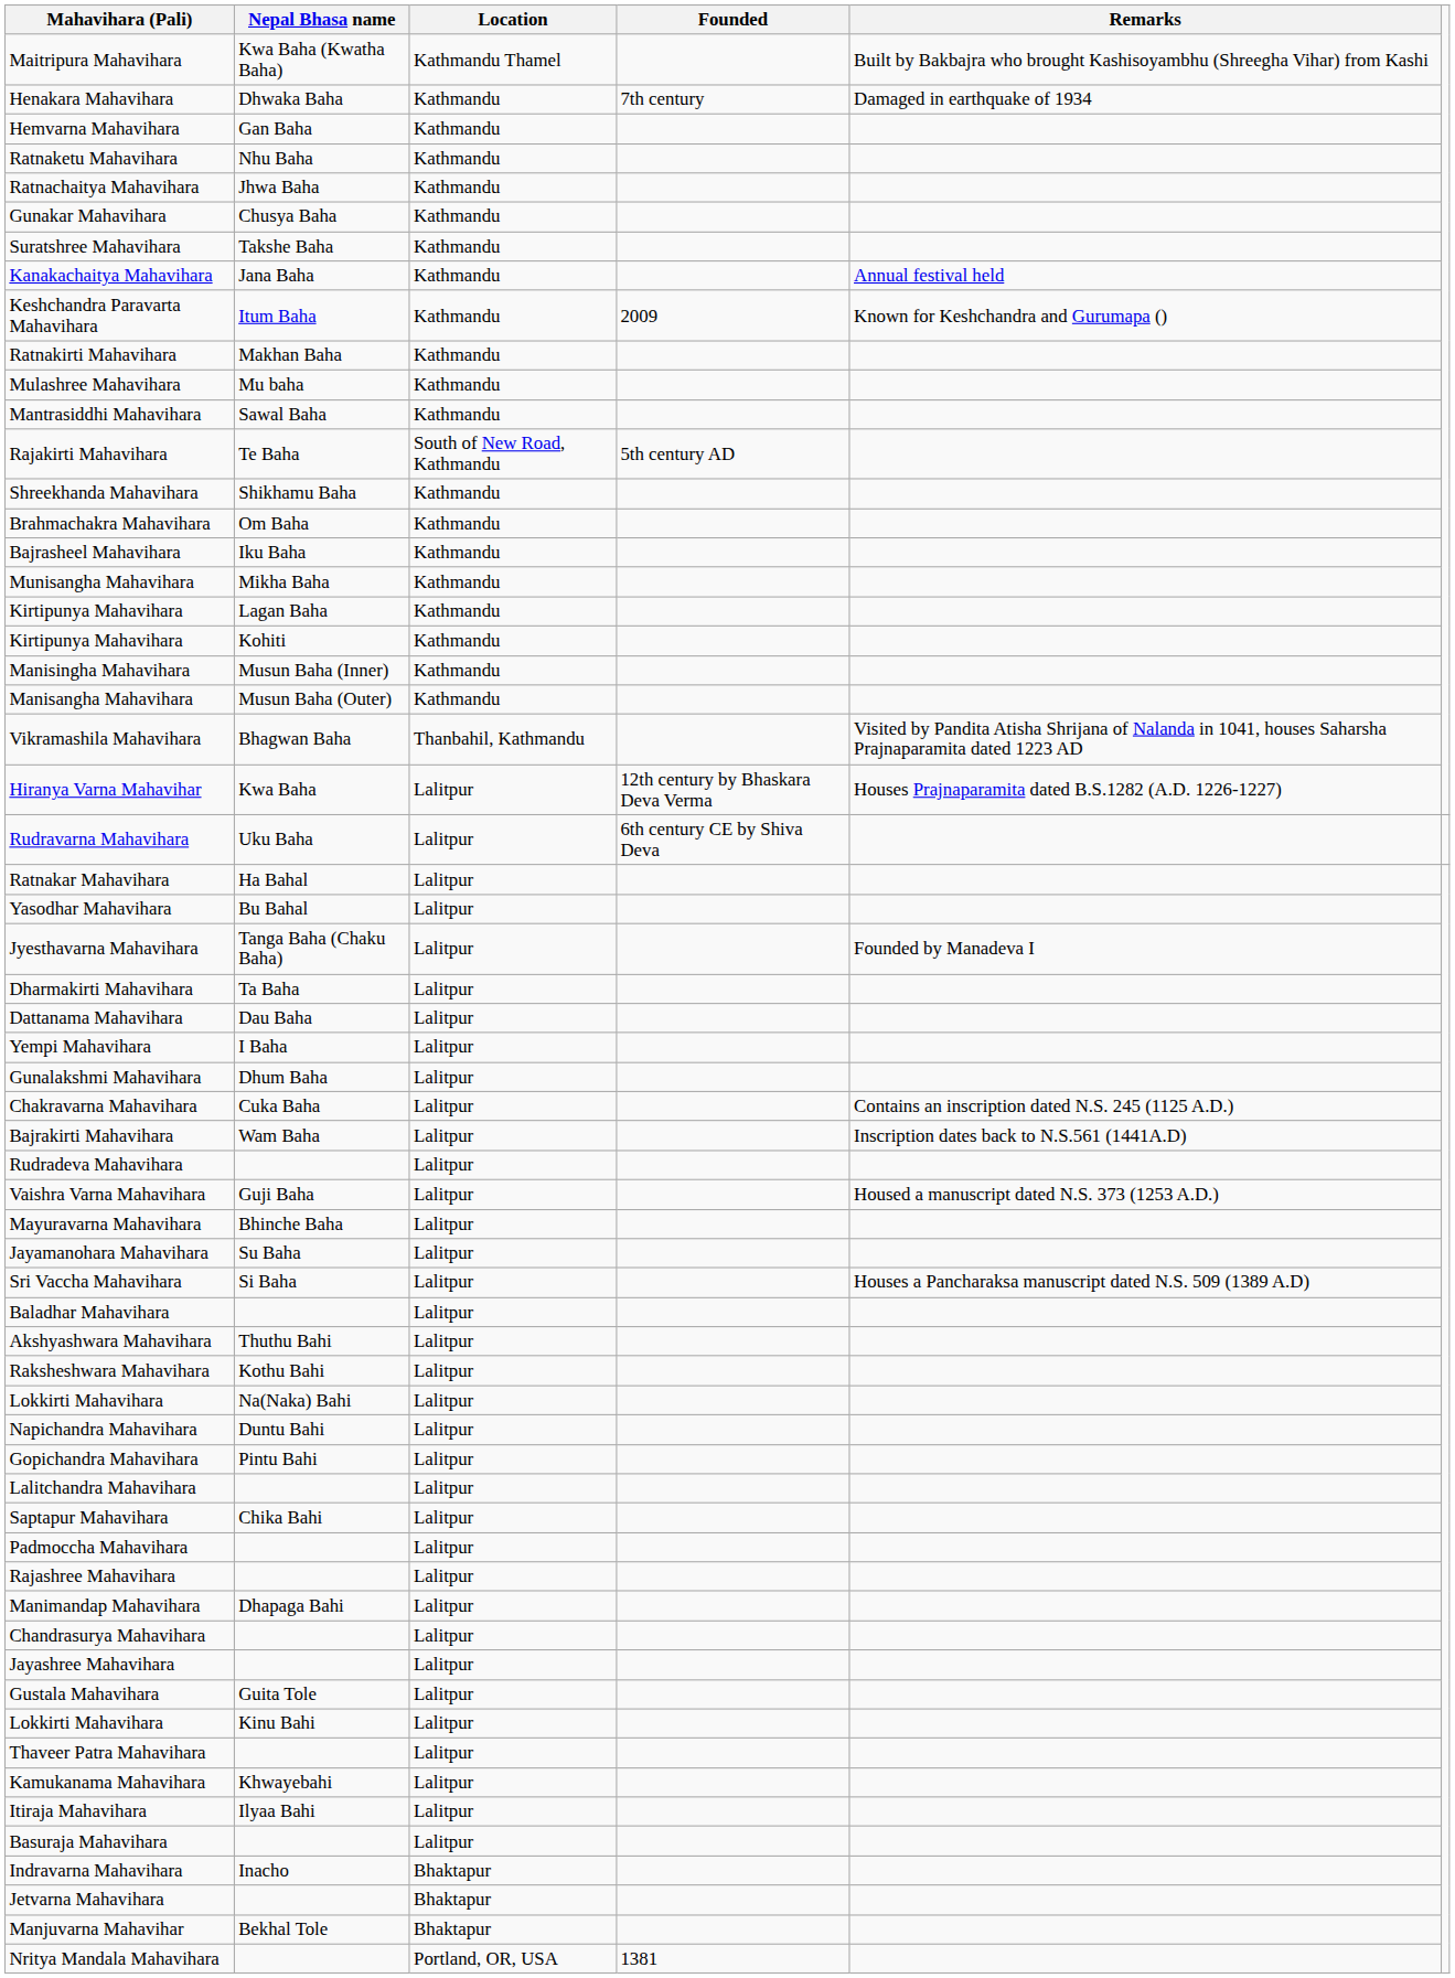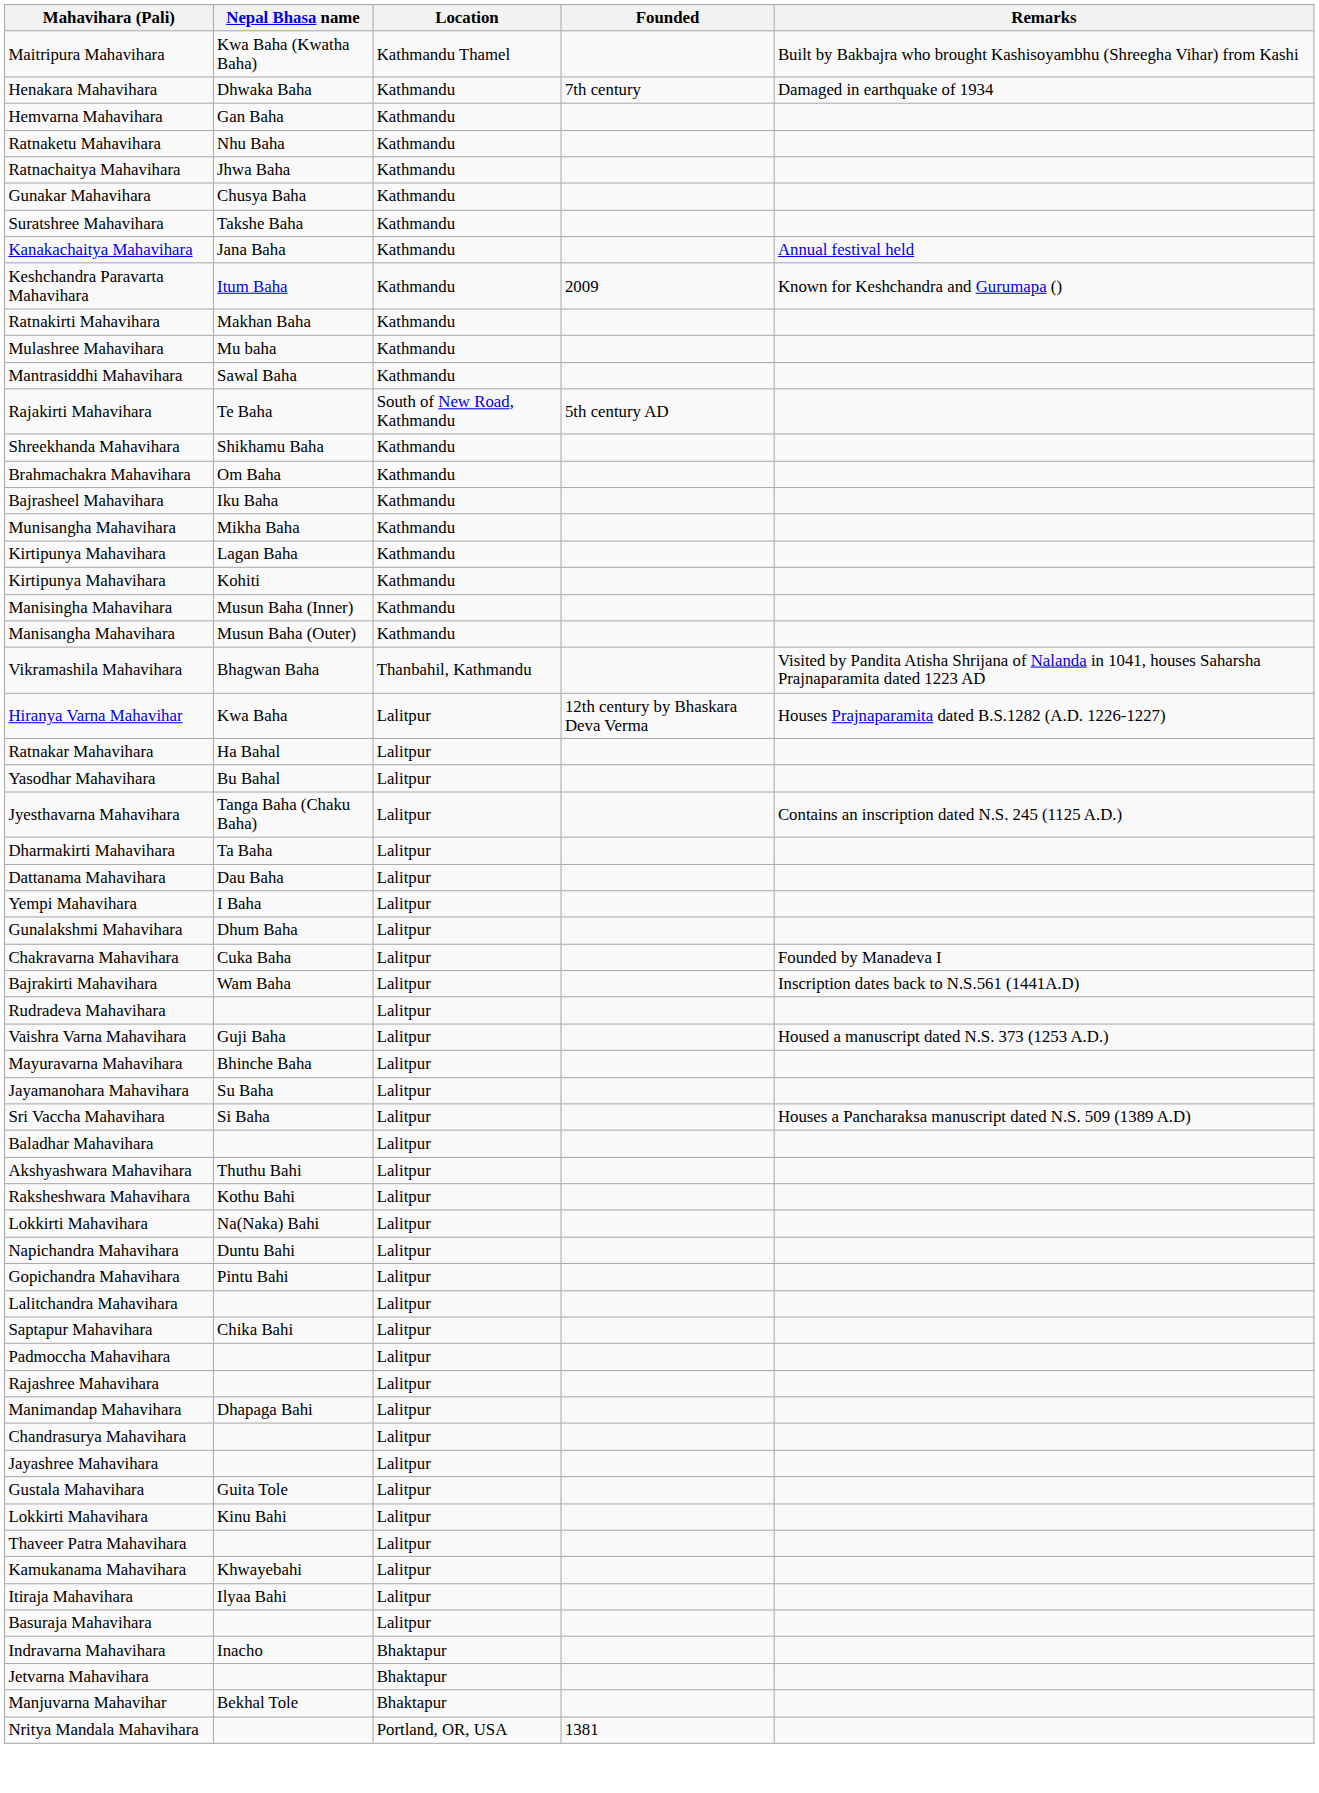 <table class="wikitable">
 <tr>
 <th>Mahavihara (Pali)</th>
 <th><a href='#'>Nepal Bhasa</a> name</th>
 <th>Location</th>
 <th>Founded</th>
 <th>Remarks</th>
 </tr>
 <tr>
 <td>Maitripura Mahavihara</td>
 <td>Kwa Baha (Kwatha Baha)</td>
 <td>Kathmandu Thamel</td>
 <td></td>
 <td>Built by Bakbajra who brought Kashisoyambhu (Shreegha Vihar) from Kashi</td>
 </tr>
 <tr>
 <td>Henakara Mahavihara</td>
 <td>Dhwaka Baha</td>
 <td>Kathmandu</td>
 <td>7th century </td>
 <td>Damaged in earthquake of 1934 </td>
 </tr>
 <tr>
 <td>Hemvarna Mahavihara</td>
 <td>Gan Baha</td>
 <td>Kathmandu</td>
 <td></td>
 <td></td>
 </tr>
 <tr>
 <td>Ratnaketu Mahavihara</td>
 <td>Nhu Baha</td>
 <td>Kathmandu</td>
 <td></td>
 <td></td>
 </tr>
 <tr>
 <td>Ratnachaitya Mahavihara</td>
 <td>Jhwa Baha</td>
 <td>Kathmandu</td>
 <td></td>
 <td></td>
 </tr>
 <tr>
 <td>Gunakar Mahavihara</td>
 <td>Chusya Baha</td>
 <td>Kathmandu</td>
 <td></td>
 <td></td>
 </tr>
 <tr>
 <td>Suratshree Mahavihara</td>
 <td>Takshe Baha</td>
 <td>Kathmandu</td>
 <td></td>
 <td></td>
 </tr>
 <tr>
 <td><a href='#'>Kanakachaitya Mahavihara</a></td>
 <td>Jana Baha</td>
 <td>Kathmandu</td>
 <td></td>
 <td><a href='#'>Annual festival held</a></td>
 </tr>
 <tr>
 <td>Keshchandra Paravarta Mahavihara</td>
 <td><a href='#'>Itum Baha</a></td>
 <td>Kathmandu</td>
 <td>2009</td>
 <td>Known for Keshchandra and <a href='#'>Gurumapa</a> ()</td>
 </tr>
 <tr>
 <td>Ratnakirti Mahavihara</td>
 <td>Makhan Baha</td>
 <td>Kathmandu</td>
 <td></td>
 <td></td>
 </tr>
 <tr>
 <td>Mulashree Mahavihara</td>
 <td>Mu baha</td>
 <td>Kathmandu</td>
 <td></td>
 <td></td>
 </tr>
 <tr>
 <td>Mantrasiddhi Mahavihara</td>
 <td>Sawal Baha</td>
 <td>Kathmandu</td>
 <td></td>
 <td></td>
 </tr>
 <tr>
 <td>Rajakirti Mahavihara</td>
 <td>Te Baha</td>
 <td>South of <a href='#'>New Road</a>, Kathmandu</td>
 <td>5th century AD </td>
 <td></td>
 </tr>
 <tr>
 <td>Shreekhanda Mahavihara</td>
 <td>Shikhamu Baha</td>
 <td>Kathmandu</td>
 <td></td>
 <td></td>
 </tr>
 <tr>
 <td>Brahmachakra Mahavihara</td>
 <td>Om Baha</td>
 <td>Kathmandu</td>
 <td></td>
 <td></td>
 </tr>
 <tr>
 <td>Bajrasheel Mahavihara</td>
 <td>Iku Baha</td>
 <td>Kathmandu</td>
 <td></td>
 <td></td>
 </tr>
 <tr>
 <td>Munisangha Mahavihara</td>
 <td>Mikha Baha</td>
 <td>Kathmandu</td>
 <td></td>
 <td></td>
 </tr>
 <tr>
 <td>Kirtipunya Mahavihara</td>
 <td>Lagan Baha</td>
 <td>Kathmandu</td>
 <td></td>
 <td></td>
 </tr>
 <tr>
 <td>Kirtipunya Mahavihara</td>
 <td>Kohiti</td>
 <td>Kathmandu</td>
 <td></td>
 <td></td>
 </tr>
 <tr>
 <td>Manisingha Mahavihara</td>
 <td>Musun Baha (Inner)</td>
 <td>Kathmandu</td>
 <td></td>
 <td></td>
 </tr>
 <tr>
 <td>Manisangha Mahavihara</td>
 <td>Musun Baha (Outer)</td>
 <td>Kathmandu</td>
 <td></td>
 <td></td>
 </tr>
 <tr>
 <td>Vikramashila Mahavihara</td>
 <td>Bhagwan Baha</td>
 <td>Thanbahil, Kathmandu</td>
 <td></td>
 <td>Visited by Pandita Atisha Shrijana of <a href='#'>Nalanda</a> in 1041, houses Saharsha Prajnaparamita dated 1223 AD </td>
 </tr>
 <tr>
 <td><a href='#'>Hiranya Varna Mahavihar</a></td>
 <td>Kwa Baha</td>
 <td>Lalitpur</td>
 <td>12th century by Bhaskara Deva Verma </td>
 <td>Houses <a href='#'>Prajnaparamita</a> dated B.S.1282 (A.D. 1226-1227)</td>
 </tr>
 <tr>
-<td><a href='#'>Rudravarna Mahavihara</a></td>
-<td>Uku  Baha</td>
-<td>Lalitpur</td>
-<td>6th century CE by Shiva Deva</td>
-<td></td>
-<td></td>
-</tr>
-<tr>
 <td>Ratnakar Mahavihara</td>
 <td>Ha Bahal</td>
 <td>Lalitpur</td>
 <td></td>
 <td></td>
 </tr>
 <tr>
 <td>Yasodhar Mahavihara</td>
 <td>Bu Bahal</td>
 <td>Lalitpur</td>
 <td></td>
 <td></td>
 </tr>
 <tr>
 <td>Jyesthavarna Mahavihara</td>
 <td>Tanga Baha (Chaku Baha)</td>
 <td>Lalitpur</td>
 <td></td>
-<td>Founded by Manadeva I </td>
+<td>Contains an inscription dated N.S. 245 (1125 A.D.)</td>
 </tr>
 <tr>
 <td>Dharmakirti Mahavihara</td>
 <td>Ta Baha</td>
 <td>Lalitpur</td>
 <td></td>
 <td></td>
 </tr>
 <tr>
 <td>Dattanama Mahavihara</td>
 <td>Dau Baha</td>
 <td>Lalitpur</td>
 <td></td>
 <td></td>
 </tr>
 <tr>
 <td>Yempi Mahavihara</td>
 <td>I Baha</td>
 <td>Lalitpur</td>
 <td></td>
 <td></td>
 </tr>
 <tr>
 <td>Gunalakshmi Mahavihara</td>
 <td>Dhum Baha</td>
 <td>Lalitpur</td>
 <td></td>
 <td></td>
 </tr>
 <tr>
 <td>Chakravarna Mahavihara</td>
 <td>Cuka Baha</td>
 <td>Lalitpur</td>
 <td></td>
-<td>Contains an inscription dated N.S. 245 (1125 A.D.)</td>
+<td>Founded by Manadeva I </td>
 </tr>
 <tr>
 <td>Bajrakirti Mahavihara</td>
 <td>Wam Baha</td>
 <td>Lalitpur</td>
 <td></td>
 <td>Inscription dates back to N.S.561 (1441A.D)</td>
 </tr>
 <tr>
 <td>Rudradeva Mahavihara</td>
 <td></td>
 <td>Lalitpur</td>
 <td></td>
 <td></td>
 </tr>
 <tr>
 <td>Vaishra Varna Mahavihara</td>
 <td>Guji Baha</td>
 <td>Lalitpur</td>
 <td></td>
 <td>Housed a manuscript dated N.S. 373 (1253 A.D.)</td>
 </tr>
 <tr>
 <td>Mayuravarna Mahavihara</td>
 <td>Bhinche Baha</td>
 <td>Lalitpur</td>
 <td></td>
 <td></td>
 </tr>
 <tr>
 <td>Jayamanohara Mahavihara</td>
 <td>Su Baha</td>
 <td>Lalitpur</td>
 <td></td>
 <td></td>
 </tr>
 <tr>
 <td>Sri Vaccha Mahavihara</td>
 <td>Si Baha</td>
 <td>Lalitpur</td>
 <td></td>
 <td>Houses a Pancharaksa manuscript dated N.S. 509 (1389 A.D)</td>
 </tr>
 <tr>
 <td>Baladhar Mahavihara</td>
 <td></td>
 <td>Lalitpur</td>
 <td></td>
 <td></td>
 </tr>
 <tr>
 <td>Akshyashwara Mahavihara</td>
 <td>Thuthu Bahi</td>
 <td>Lalitpur</td>
 <td></td>
 <td></td>
 </tr>
 <tr>
 <td>Raksheshwara Mahavihara</td>
 <td>Kothu Bahi</td>
 <td>Lalitpur</td>
 <td></td>
 <td></td>
 </tr>
 <tr>
 <td>Lokkirti Mahavihara</td>
 <td>Na(Naka) Bahi</td>
 <td>Lalitpur</td>
 <td></td>
 <td></td>
 </tr>
 <tr>
 <td>Napichandra Mahavihara</td>
 <td>Duntu Bahi</td>
 <td>Lalitpur</td>
 <td></td>
 <td></td>
 </tr>
 <tr>
 <td>Gopichandra Mahavihara</td>
 <td>Pintu Bahi</td>
 <td>Lalitpur</td>
 <td></td>
 <td></td>
 </tr>
 <tr>
 <td>Lalitchandra Mahavihara</td>
 <td></td>
 <td>Lalitpur</td>
 <td></td>
 <td></td>
 </tr>
 <tr>
 <td>Saptapur Mahavihara</td>
 <td>Chika Bahi</td>
 <td>Lalitpur</td>
 <td></td>
 <td></td>
 </tr>
 <tr>
 <td>Padmoccha Mahavihara</td>
 <td></td>
 <td>Lalitpur</td>
 <td></td>
 <td></td>
 </tr>
 <tr>
 <td>Rajashree Mahavihara</td>
 <td></td>
 <td>Lalitpur</td>
 <td></td>
 <td></td>
 </tr>
 <tr>
 <td>Manimandap Mahavihara</td>
 <td>Dhapaga Bahi</td>
 <td>Lalitpur</td>
 <td></td>
 <td></td>
 </tr>
 <tr>
 <td>Chandrasurya Mahavihara</td>
 <td></td>
 <td>Lalitpur</td>
 <td></td>
 <td></td>
 </tr>
 <tr>
 <td>Jayashree Mahavihara</td>
 <td></td>
 <td>Lalitpur</td>
 <td></td>
 <td></td>
 </tr>
 <tr>
 <td>Gustala Mahavihara</td>
 <td>Guita Tole</td>
 <td>Lalitpur</td>
 <td></td>
 <td></td>
 </tr>
 <tr>
 <td>Lokkirti Mahavihara</td>
 <td>Kinu Bahi</td>
 <td>Lalitpur</td>
 <td></td>
 <td></td>
 </tr>
 <tr>
 <td>Thaveer Patra Mahavihara</td>
 <td></td>
 <td>Lalitpur</td>
 <td></td>
 <td></td>
 </tr>
 <tr>
 <td>Kamukanama Mahavihara</td>
 <td>Khwayebahi</td>
 <td>Lalitpur</td>
 <td></td>
 <td></td>
 </tr>
 <tr>
 <td>Itiraja Mahavihara</td>
 <td>Ilyaa Bahi</td>
 <td>Lalitpur</td>
 <td></td>
 <td></td>
 </tr>
 <tr>
 <td>Basuraja Mahavihara</td>
 <td></td>
 <td>Lalitpur</td>
 <td></td>
 <td></td>
 </tr>
 <tr>
 <td>Indravarna Mahavihara</td>
 <td>Inacho</td>
 <td>Bhaktapur</td>
 <td></td>
 <td></td>
 </tr>
 <tr>
 <td>Jetvarna Mahavihara</td>
 <td></td>
 <td>Bhaktapur</td>
 <td></td>
 <td></td>
 </tr>
 <tr>
 <td>Manjuvarna Mahavihar</td>
 <td>Bekhal Tole</td>
 <td>Bhaktapur</td>
 <td></td>
 <td></td>
 </tr>
 <tr>
 <td>Nritya Mandala Mahavihara</td>
 <td></td>
 <td>Portland, OR, USA</td>
 <td>1381</td>
 <td></td>
 </tr>
 </table>
